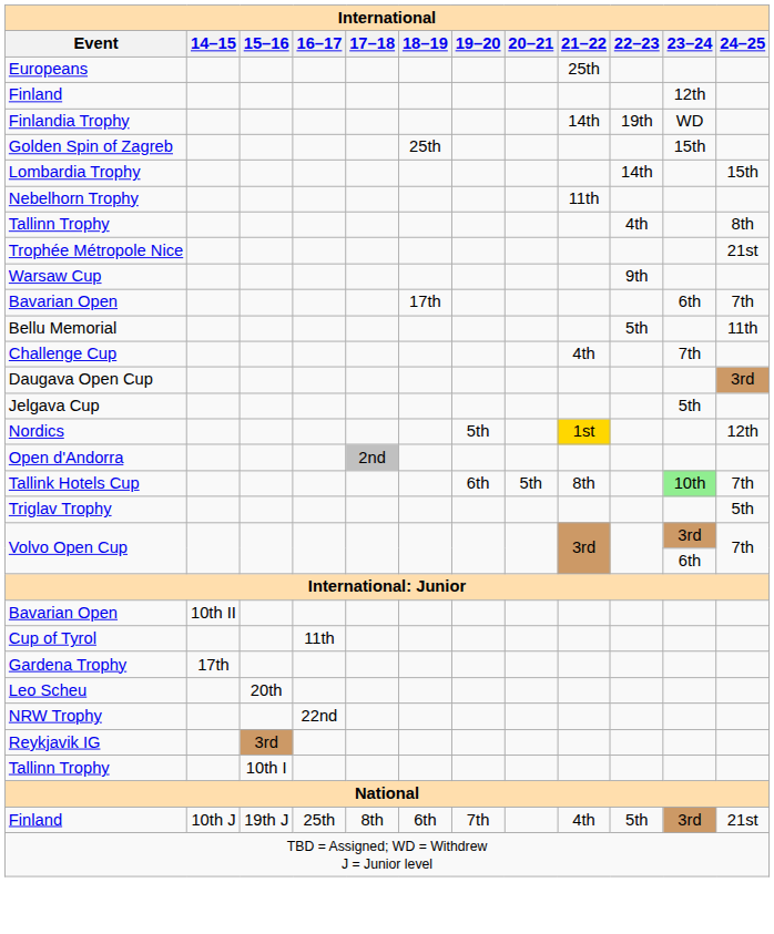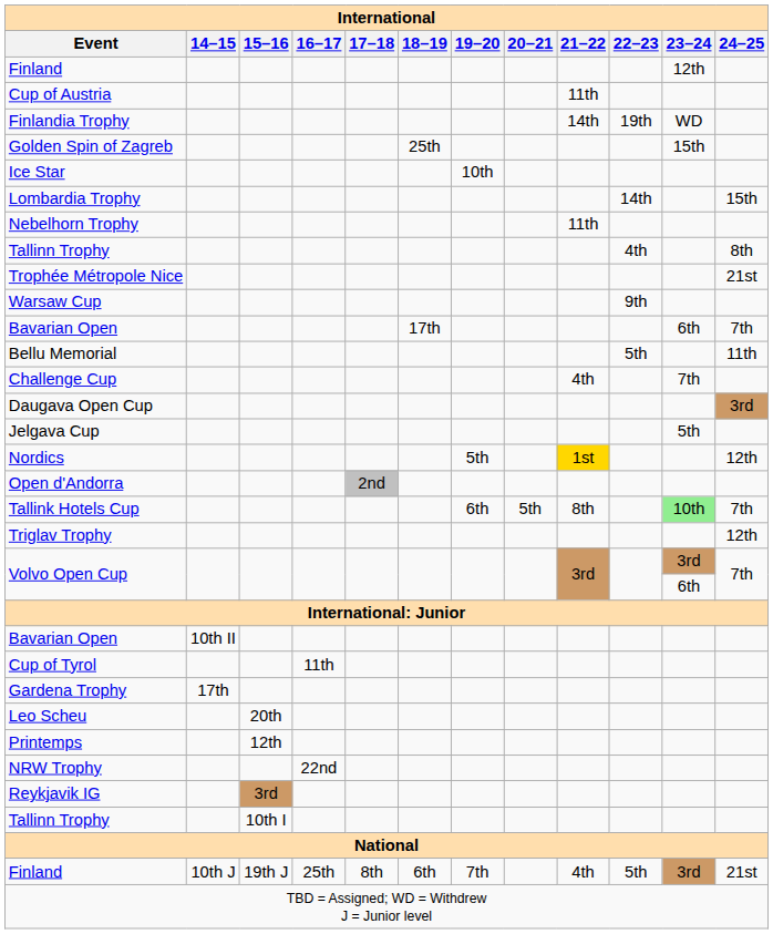 <table class="wikitable" style="text-align:center">
 <tr>
 <th style="background-color: #ffdead; " colspan=12 align=center>International</th>
 </tr>
 <tr>
 <th>Event</th>
 <th><a href='#'>14–15</a></th>
 <th><a href='#'>15–16</a></th>
 <th><a href='#'>16–17</a></th>
 <th><a href='#'>17–18</a></th>
 <th><a href='#'>18–19</a></th>
 <th><a href='#'>19–20</a></th>
 <th><a href='#'>20–21</a></th>
 <th><a href='#'>21–22</a></th>
 <th><a href='#'>22–23</a></th>
 <th><a href='#'>23–24</a></th>
 <th><a href='#'>24–25</a></th>
 </tr>
 <tr>
-<td align=left><a href='#'>Europeans</a></td>
-<td></td>
-<td></td>
-<td></td>
-<td></td>
-<td></td>
-<td></td>
-<td></td>
-<td>25th</td>
-<td></td>
-<td></td>
-<td></td>
-</tr>
-<tr>
 <td align=left> <a href='#'>Finland</a></td>
 <td></td>
 <td></td>
 <td></td>
 <td></td>
 <td></td>
 <td></td>
 <td></td>
 <td></td>
 <td></td>
 <td>12th</td>
+<td></td>
+</tr>
+<tr>
+<td align=left> <a href='#'>Cup of Austria</a></td>
+<td></td>
+<td></td>
+<td></td>
+<td></td>
+<td></td>
+<td></td>
+<td></td>
+<td>11th</td>
+<td></td>
+<td></td>
 <td></td>
 </tr>
 <tr>
 <td align=left> <a href='#'>Finlandia Trophy</a></td>
 <td></td>
 <td></td>
 <td></td>
 <td></td>
 <td></td>
 <td></td>
 <td></td>
 <td>14th</td>
 <td>19th</td>
 <td>WD</td>
 <td></td>
 </tr>
 <tr>
 <td align=left> <a href='#'>Golden Spin of Zagreb</a></td>
 <td></td>
 <td></td>
 <td></td>
 <td></td>
 <td>25th</td>
 <td></td>
 <td></td>
 <td></td>
 <td></td>
 <td>15th</td>
+<td></td>
+</tr>
+<tr>
+<td align=left> <a href='#'>Ice Star</a></td>
+<td></td>
+<td></td>
+<td></td>
+<td></td>
+<td></td>
+<td>10th</td>
+<td></td>
+<td></td>
+<td></td>
+<td></td>
 <td></td>
 </tr>
 <tr>
 <td align=left> <a href='#'>Lombardia Trophy</a></td>
 <td></td>
 <td></td>
 <td></td>
 <td></td>
 <td></td>
 <td></td>
 <td></td>
 <td></td>
 <td>14th</td>
 <td></td>
 <td>15th</td>
 </tr>
 <tr>
 <td align=left> <a href='#'>Nebelhorn Trophy</a></td>
 <td></td>
 <td></td>
 <td></td>
 <td></td>
 <td></td>
 <td></td>
 <td></td>
 <td>11th</td>
 <td></td>
 <td></td>
 <td></td>
 </tr>
 <tr>
 <td align=left> <a href='#'>Tallinn Trophy</a></td>
 <td></td>
 <td></td>
 <td></td>
 <td></td>
 <td></td>
 <td></td>
 <td></td>
 <td></td>
 <td>4th</td>
 <td></td>
 <td>8th</td>
 </tr>
 <tr>
 <td align=left> <a href='#'>Trophée Métropole Nice</a></td>
 <td></td>
 <td></td>
 <td></td>
 <td></td>
 <td></td>
 <td></td>
 <td></td>
 <td></td>
 <td></td>
 <td></td>
 <td>21st</td>
 </tr>
 <tr>
 <td align=left> <a href='#'>Warsaw Cup</a></td>
 <td></td>
 <td></td>
 <td></td>
 <td></td>
 <td></td>
 <td></td>
 <td></td>
 <td></td>
 <td>9th</td>
 <td></td>
 <td></td>
 </tr>
 <tr>
 <td align=left><a href='#'>Bavarian Open</a></td>
 <td></td>
 <td></td>
 <td></td>
 <td></td>
 <td>17th</td>
 <td></td>
 <td></td>
 <td></td>
 <td></td>
 <td>6th</td>
 <td>7th</td>
 </tr>
 <tr>
 <td align=left>Bellu Memorial</td>
 <td></td>
 <td></td>
 <td></td>
 <td></td>
 <td></td>
 <td></td>
 <td></td>
 <td></td>
 <td>5th</td>
 <td></td>
 <td>11th</td>
 </tr>
 <tr>
 <td align=left><a href='#'>Challenge Cup</a></td>
 <td></td>
 <td></td>
 <td></td>
 <td></td>
 <td></td>
 <td></td>
 <td></td>
 <td>4th</td>
 <td></td>
 <td>7th</td>
 <td></td>
 </tr>
 <tr>
 <td align=left>Daugava Open Cup</td>
 <td></td>
 <td></td>
 <td></td>
 <td></td>
 <td></td>
 <td></td>
 <td></td>
 <td></td>
 <td></td>
 <td></td>
 <td bgcolor=cc9966>3rd</td>
 </tr>
 <tr>
 <td align=left>Jelgava Cup</td>
 <td></td>
 <td></td>
 <td></td>
 <td></td>
 <td></td>
 <td></td>
 <td></td>
 <td></td>
 <td></td>
 <td>5th</td>
 <td></td>
 </tr>
 <tr>
 <td align=left><a href='#'>Nordics</a></td>
 <td></td>
 <td></td>
 <td></td>
 <td></td>
 <td></td>
 <td>5th</td>
 <td></td>
 <td bgcolor=gold>1st</td>
 <td></td>
 <td></td>
 <td>12th</td>
 </tr>
 <tr>
 <td align=left><a href='#'>Open d'Andorra</a></td>
 <td></td>
 <td></td>
 <td></td>
 <td bgcolor=silver>2nd</td>
 <td></td>
 <td></td>
 <td></td>
 <td></td>
 <td></td>
 <td></td>
 <td></td>
 </tr>
 <tr>
 <td align=left><a href='#'>Tallink Hotels Cup</a></td>
 <td></td>
 <td></td>
 <td></td>
 <td></td>
 <td></td>
 <td>6th</td>
 <td>5th</td>
 <td>8th</td>
 <td></td>
 <td style="background: lightgreen;">10th</td>
 <td>7th</td>
 </tr>
 <tr>
 <td align=left><a href='#'>Triglav Trophy</a></td>
 <td></td>
 <td></td>
 <td></td>
 <td></td>
 <td></td>
 <td></td>
 <td></td>
 <td></td>
 <td></td>
 <td></td>
-<td>5th</td>
+<td>12th</td>
 </tr>
 <tr>
 <td align=left rowspan=2><a href='#'>Volvo Open Cup</a></td>
 <td rowspan=2></td>
 <td rowspan=2></td>
 <td rowspan=2></td>
 <td rowspan=2></td>
 <td rowspan=2></td>
 <td rowspan=2></td>
 <td rowspan=2></td>
 <td rowspan=2 bgcolor=cc9966>3rd</td>
 <td rowspan=2></td>
 <td bgcolor=cc9966>3rd</td>
 <td rowspan=2>7th</td>
 </tr>
 <tr>
 <td>6th</td>
 </tr>
 <tr>
 <th style="background-color: #ffdead; " colspan=12 align=center>International: Junior</th>
 </tr>
 <tr>
 <td align=left><a href='#'>Bavarian Open</a></td>
 <td>10th II</td>
 <td></td>
 <td></td>
 <td></td>
 <td></td>
 <td></td>
 <td></td>
 <td></td>
 <td></td>
 <td></td>
 <td></td>
 </tr>
 <tr>
 <td align=left><a href='#'>Cup of Tyrol</a></td>
 <td></td>
 <td></td>
 <td>11th</td>
 <td></td>
 <td></td>
 <td></td>
 <td></td>
 <td></td>
 <td></td>
 <td></td>
 <td></td>
 </tr>
 <tr>
 <td align=left><a href='#'>Gardena Trophy</a></td>
 <td>17th</td>
 <td></td>
 <td></td>
 <td></td>
 <td></td>
 <td></td>
 <td></td>
 <td></td>
 <td></td>
 <td></td>
 <td></td>
 </tr>
 <tr>
 <td align=left><a href='#'>Leo Scheu</a></td>
 <td></td>
 <td>20th</td>
 <td></td>
 <td></td>
 <td></td>
 <td></td>
 <td></td>
 <td></td>
 <td></td>
 <td></td>
 <td></td>
 </tr>
 <tr>
+<td align=left><a href='#'>Printemps</a></td>
+<td></td>
+<td>12th</td>
+<td></td>
+<td></td>
+<td></td>
+<td></td>
+<td></td>
+<td></td>
+<td></td>
+<td></td>
+<td></td>
+</tr>
+<tr>
 <td align=left><a href='#'>NRW Trophy</a></td>
 <td></td>
 <td></td>
 <td>22nd</td>
 <td></td>
 <td></td>
 <td></td>
 <td></td>
 <td></td>
 <td></td>
 <td></td>
 <td></td>
 </tr>
 <tr>
 <td align=left><a href='#'>Reykjavik IG</a></td>
 <td></td>
 <td bgcolor=cc9966>3rd</td>
 <td></td>
 <td></td>
 <td></td>
 <td></td>
 <td></td>
 <td></td>
 <td></td>
 <td></td>
 <td></td>
 </tr>
 <tr>
 <td align=left><a href='#'>Tallinn Trophy</a></td>
 <td></td>
 <td>10th I</td>
 <td></td>
 <td></td>
 <td></td>
 <td></td>
 <td></td>
 <td></td>
 <td></td>
 <td></td>
 <td></td>
 </tr>
 <tr>
 <th style="background-color: #ffdead; " colspan=12 align=center>National</th>
 </tr>
 <tr>
 <td align=left><a href='#'>Finland</a></td>
 <td>10th J</td>
 <td>19th J</td>
 <td>25th</td>
 <td>8th</td>
 <td>6th</td>
 <td>7th</td>
 <td></td>
 <td>4th</td>
 <td>5th</td>
 <td bgcolor=cc9966>3rd</td>
 <td>21st</td>
 </tr>
 <tr>
 <td colspan=12 align=center><small> TBD = Assigned; WD = Withdrew <br> J = Junior level </small></td>
 </tr>
 </table>
